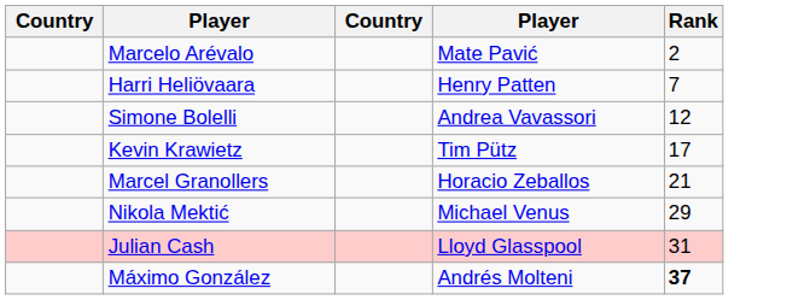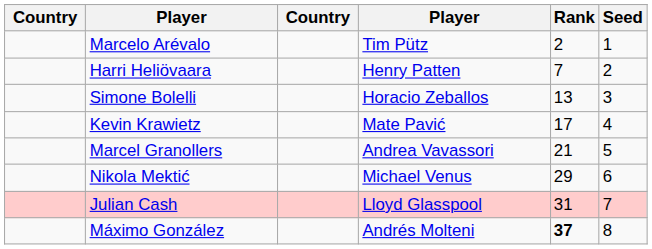 <table class="sortable wikitable">
 <tr>
 <th width="70">Country</th>
 <th width="175">Player</th>
 <th width="70">Country</th>
 <th width="175">Player</th>
 <th>Rank</th>
+<th>Seed</th>
 </tr>
 <tr>
 <td></td>
 <td><a href='#'>Marcelo Arévalo</a></td>
 <td></td>
-<td><a href='#'>Mate Pavić</a></td>
+<td><a href='#'>Tim Pütz</a></td>
 <td>2</td>
+<td>1</td>
 </tr>
 <tr>
 <td></td>
 <td><a href='#'>Harri Heliövaara</a></td>
 <td></td>
 <td><a href='#'>Henry Patten</a></td>
 <td>7</td>
+<td>2</td>
 </tr>
 <tr>
 <td></td>
 <td><a href='#'>Simone Bolelli</a></td>
 <td></td>
-<td><a href='#'>Andrea Vavassori</a></td>
-<td>12</td>
+<td><a href='#'>Horacio Zeballos</a></td>
+<td>13</td>
+<td>3</td>
 </tr>
 <tr>
 <td></td>
 <td><a href='#'>Kevin Krawietz</a></td>
 <td></td>
-<td><a href='#'>Tim Pütz</a></td>
+<td><a href='#'>Mate Pavić</a></td>
 <td>17</td>
+<td>4</td>
 </tr>
 <tr>
 <td></td>
 <td><a href='#'>Marcel Granollers</a></td>
 <td></td>
-<td><a href='#'>Horacio Zeballos</a></td>
+<td><a href='#'>Andrea Vavassori</a></td>
 <td>21</td>
+<td>5</td>
 </tr>
 <tr>
 <td></td>
 <td><a href='#'>Nikola Mektić</a></td>
 <td></td>
 <td><a href='#'>Michael Venus</a></td>
 <td>29</td>
+<td>6</td>
 </tr>
 <tr bgcolor=#fcc>
 <td></td>
 <td><a href='#'>Julian Cash</a></td>
 <td></td>
 <td><a href='#'>Lloyd Glasspool</a></td>
 <td>31</td>
+<td>7</td>
 </tr>
 <tr>
 <td></td>
 <td><a href='#'>Máximo González</a></td>
 <td></td>
 <td><a href='#'>Andrés Molteni</a></td>
 <td><strong>37</strong></td>
+<td>8</td>
 </tr>
 </table>
